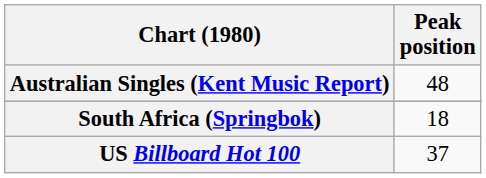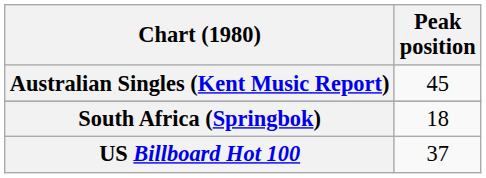 <table class="wikitable sortable plainrowheaders">
 <tr>
 <th scope="col">Chart (1980)</th>
 <th scope="col">Peak<br>position</th>
 </tr>
 <tr>
 <th scope="row">Australian Singles (<a href='#'>Kent Music Report</a>)</th>
-<td style="text-align:center;">48</td>
+<td style="text-align:center;">45</td>
 </tr>
 <tr>
 </tr>
 <tr>
 <th scope="row">South Africa (<a href='#'>Springbok</a>)</th>
 <td align="center">18</td>
 </tr>
 <tr>
 <th scope="row">US <em><a href='#'>Billboard Hot 100</a></em></th>
 <td style="text-align:center;">37</td>
 </tr>
 </table>
